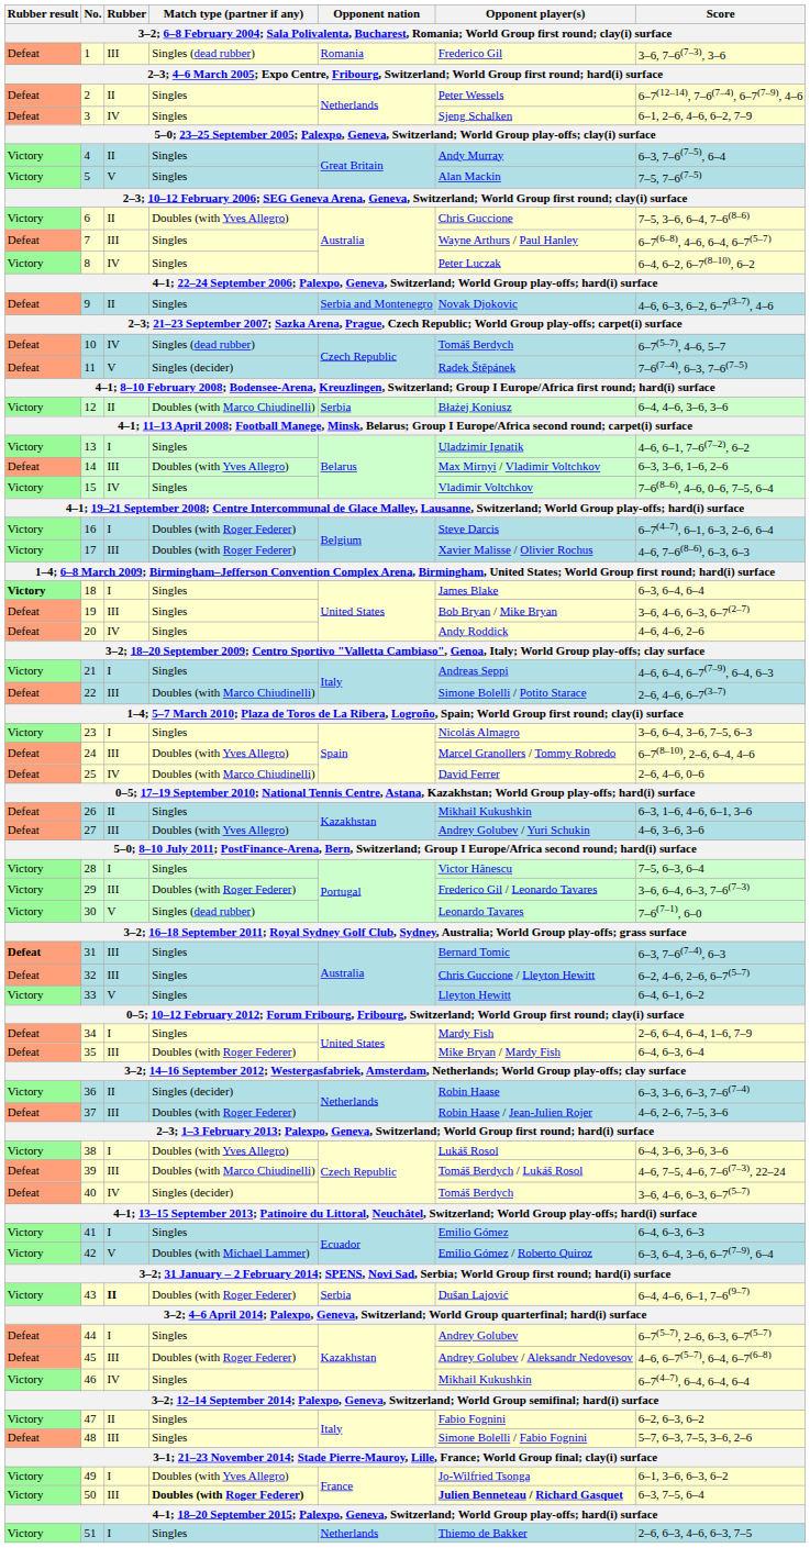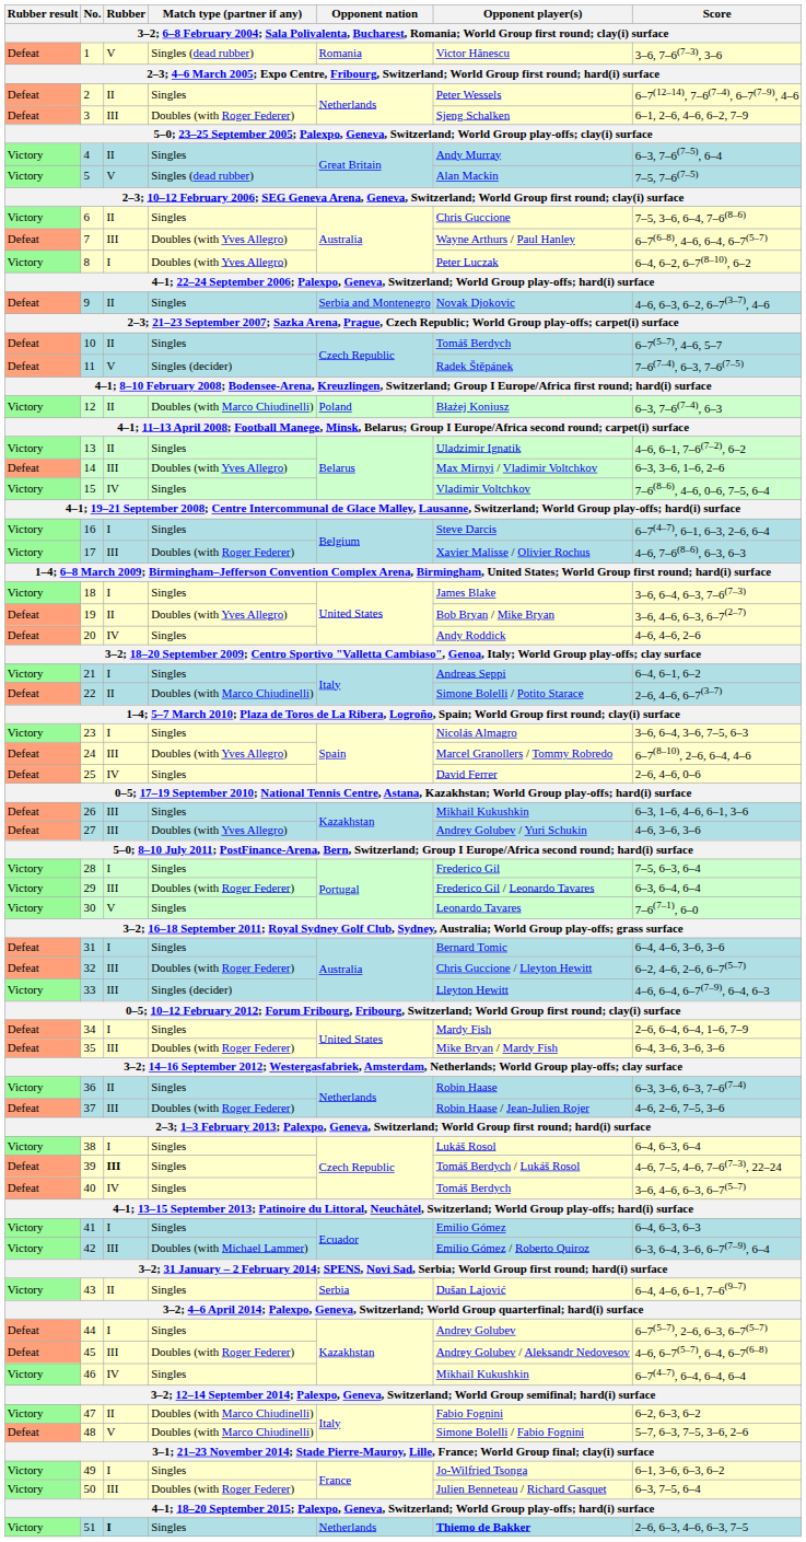 <table class=wikitable>
 <tr>
 <th scope="col">Rubber result</th>
 <th scope="col">No.</th>
 <th scope="col">Rubber</th>
 <th scope="col">Match type (partner if any)</th>
 <th scope="col">Opponent nation</th>
 <th scope="col">Opponent player(s)</th>
 <th scope="col">Score</th>
 </tr>
 <tr>
 <th colspan=7>3–2; <a href='#'>6–8 February 2004</a>; <a href='#'>Sala Polivalenta</a>, <a href='#'>Bucharest</a>, Romania; World Group first round; clay(i) surface</th>
 </tr>
 <tr style="background:#ffc;">
 <td bgcolor=FFA07A>Defeat</td>
 <td>1</td>
-<td>III</td>
+<td>V</td>
 <td>Singles (<a href='#'>dead rubber</a>)</td>
 <td rowspan=1> <a href='#'>Romania</a></td>
-<td><a href='#'>Frederico Gil</a></td>
+<td><a href='#'>Victor Hănescu</a></td>
 <td>3–6, 7–6<sup>(7–3)</sup>, 3–6</td>
 </tr>
 <tr>
 <th colspan=7>2–3; <a href='#'>4–6 March 2005</a>; Expo Centre, <a href='#'>Fribourg</a>, Switzerland; World Group first round; hard(i) surface</th>
 </tr>
 <tr style="background:#ffc;">
 <td bgcolor=FFA07A>Defeat</td>
 <td>2</td>
 <td>II</td>
 <td>Singles</td>
 <td rowspan=2> <a href='#'>Netherlands</a></td>
 <td><a href='#'>Peter Wessels</a></td>
 <td>6–7<sup>(12–14)</sup>, 7–6<sup>(7–4)</sup>, 6–7<sup>(7–9)</sup>, 4–6</td>
 </tr>
 <tr style="background:#ffc;">
 <td bgcolor=FFA07A>Defeat</td>
 <td>3</td>
-<td>IV</td>
-<td>Singles</td>
+<td>III</td>
+<td>Doubles (with <a href='#'>Roger Federer</a>)</td>
 <td><a href='#'>Sjeng Schalken</a></td>
 <td>6–1, 2–6, 4–6, 6–2, 7–9</td>
 </tr>
 <tr>
 <th colspan=7>5–0; <a href='#'>23–25 September 2005</a>; <a href='#'>Palexpo</a>, <a href='#'>Geneva</a>, Switzerland; World Group play-offs; clay(i) surface</th>
 </tr>
 <tr style="background:#B0E0E6;">
 <td bgcolor=98FB98>Victory</td>
 <td>4</td>
 <td>II</td>
 <td>Singles</td>
 <td rowspan=2> <a href='#'>Great Britain</a></td>
 <td><a href='#'>Andy Murray</a></td>
 <td>6–3, 7–6<sup>(7–5)</sup>, 6–4</td>
 </tr>
 <tr style="background:#B0E0E6;">
 <td bgcolor=98FB98>Victory</td>
 <td>5</td>
 <td>V</td>
-<td>Singles</td>
+<td>Singles (<a href='#'>dead rubber</a>)</td>
 <td><a href='#'>Alan Mackin</a></td>
 <td>7–5, 7–6<sup>(7–5)</sup></td>
 </tr>
 <tr>
 <th colspan=7>2–3; <a href='#'>10–12 February 2006</a>; <a href='#'>SEG Geneva Arena</a>, <a href='#'>Geneva</a>, Switzerland; World Group first round; clay(i) surface</th>
 </tr>
 <tr style="background:#ffc;">
 <td bgcolor=98FB98>Victory</td>
 <td>6</td>
 <td>II</td>
-<td>Doubles (with <a href='#'>Yves Allegro</a>)</td>
+<td>Singles</td>
 <td rowspan=3> <a href='#'>Australia</a></td>
 <td><a href='#'>Chris Guccione</a></td>
 <td>7–5, 3–6, 6–4, 7–6<sup>(8–6)</sup></td>
 </tr>
 <tr style="background:#ffc;">
 <td bgcolor=FFA07A>Defeat</td>
 <td>7</td>
 <td>III</td>
-<td>Singles</td>
+<td>Doubles (with <a href='#'>Yves Allegro</a>)</td>
 <td><a href='#'>Wayne Arthurs</a> / <a href='#'>Paul Hanley</a></td>
 <td>6–7<sup>(6–8)</sup>, 4–6, 6–4, 6–7<sup>(5–7)</sup></td>
 </tr>
 <tr style="background:#ffc;">
 <td bgcolor=98FB98>Victory</td>
 <td>8</td>
-<td>IV</td>
-<td>Singles</td>
+<td>I</td>
+<td>Doubles (with <a href='#'>Yves Allegro</a>)</td>
 <td><a href='#'>Peter Luczak</a></td>
 <td>6–4, 6–2, 6–7<sup>(8–10)</sup>, 6–2</td>
 </tr>
 <tr>
 <th colspan=7>4–1; <a href='#'>22–24 September 2006</a>; <a href='#'>Palexpo</a>, <a href='#'>Geneva</a>, Switzerland; World Group play-offs; hard(i) surface</th>
 </tr>
 <tr style="background:#B0E0E6;">
 <td bgcolor=FFA07A>Defeat</td>
 <td>9</td>
 <td>II</td>
 <td>Singles</td>
 <td rowspan=1> <a href='#'>Serbia and Montenegro</a></td>
 <td><a href='#'>Novak Djokovic</a></td>
 <td>4–6, 6–3, 6–2, 6–7<sup>(3–7)</sup>, 4–6</td>
 </tr>
 <tr>
 <th colspan=7>2–3; <a href='#'>21–23 September 2007</a>; <a href='#'>Sazka Arena</a>, <a href='#'>Prague</a>, Czech Republic; World Group play-offs; carpet(i) surface</th>
 </tr>
 <tr style="background:#B0E0E6;">
 <td bgcolor=FFA07A>Defeat</td>
 <td>10</td>
-<td>IV</td>
-<td>Singles (<a href='#'>dead rubber</a>)</td>
+<td>II</td>
+<td>Singles</td>
 <td rowspan=2> <a href='#'>Czech Republic</a></td>
 <td><a href='#'>Tomáš Berdych</a></td>
 <td>6–7<sup>(5–7)</sup>, 4–6, 5–7</td>
 </tr>
 <tr style="background:#B0E0E6;">
 <td bgcolor=FFA07A>Defeat</td>
 <td>11</td>
 <td>V</td>
 <td>Singles (decider)</td>
 <td><a href='#'>Radek Štěpánek</a></td>
 <td>7–6<sup>(7–4)</sup>, 6–3, 7–6<sup>(7–5)</sup></td>
 </tr>
 <tr>
 <th colspan=7>4–1; <a href='#'>8–10 February 2008</a>; <a href='#'>Bodensee-Arena</a>, <a href='#'>Kreuzlingen</a>, Switzerland; Group I Europe/Africa first round; hard(i) surface</th>
 </tr>
 <tr style="background:#cfc;">
 <td bgcolor=98FB98>Victory</td>
 <td>12</td>
 <td>II</td>
 <td>Doubles (with <a href='#'>Marco Chiudinelli</a>)</td>
-<td> <a href='#'>Serbia</a></td>
+<td rowspan=1> <a href='#'>Poland</a></td>
 <td><a href='#'>Błażej Koniusz</a></td>
-<td>6–4, 4–6, 3–6, 3–6</td>
+<td>6–3, 7–6<sup>(7–4)</sup>, 6–3</td>
 </tr>
 <tr>
 <th colspan=7>4–1; <a href='#'>11–13 April 2008</a>; <a href='#'>Football Manege</a>, <a href='#'>Minsk</a>, Belarus; Group I Europe/Africa second round; carpet(i) surface</th>
 </tr>
 <tr style="background:#cfc;">
 <td bgcolor=98FB98>Victory</td>
 <td>13</td>
-<td>I</td>
+<td>II</td>
 <td>Singles</td>
 <td rowspan=3> <a href='#'>Belarus</a></td>
 <td><a href='#'>Uladzimir Ignatik</a></td>
 <td>4–6, 6–1, 7–6<sup>(7–2)</sup>, 6–2</td>
 </tr>
 <tr style="background:#cfc;">
 <td bgcolor=FFA07A>Defeat</td>
 <td>14</td>
 <td>III</td>
 <td>Doubles (with <a href='#'>Yves Allegro</a>)</td>
 <td><a href='#'>Max Mirnyi</a> / <a href='#'>Vladimir Voltchkov</a></td>
 <td>6–3, 3–6, 1–6, 2–6</td>
 </tr>
 <tr style="background:#cfc;">
 <td bgcolor=98FB98>Victory</td>
 <td>15</td>
 <td>IV</td>
 <td>Singles</td>
 <td><a href='#'>Vladimir Voltchkov</a></td>
 <td>7–6<sup>(8–6)</sup>, 4–6, 0–6, 7–5, 6–4</td>
 </tr>
 <tr>
 <th colspan=7>4–1; <a href='#'>19–21 September 2008</a>; <a href='#'>Centre Intercommunal de Glace Malley</a>, <a href='#'>Lausanne</a>, Switzerland; World Group play-offs; hard(i) surface</th>
 </tr>
 <tr style="background:#B0E0E6;">
 <td bgcolor=98FB98>Victory</td>
 <td>16</td>
 <td>I</td>
-<td>Doubles (with <a href='#'>Roger Federer</a>)</td>
+<td>Singles</td>
 <td rowspan=2> <a href='#'>Belgium</a></td>
 <td><a href='#'>Steve Darcis</a></td>
 <td>6–7<sup>(4–7)</sup>, 6–1, 6–3, 2–6, 6–4</td>
 </tr>
 <tr style="background:#B0E0E6;">
 <td bgcolor=98FB98>Victory</td>
 <td>17</td>
 <td>III</td>
 <td>Doubles (with <a href='#'>Roger Federer</a>)</td>
 <td><a href='#'>Xavier Malisse</a> / <a href='#'>Olivier Rochus</a></td>
 <td>4–6, 7–6<sup>(8–6)</sup>, 6–3, 6–3</td>
 </tr>
 <tr>
 <th colspan=7>1–4; <a href='#'>6–8 March 2009</a>; <a href='#'>Birmingham–Jefferson Convention Complex Arena</a>, <a href='#'>Birmingham</a>, United States; World Group first round; hard(i) surface</th>
 </tr>
 <tr style="background:#ffc;">
-<td bgcolor=98FB98><strong>Victory</strong></td>
+<td bgcolor=98FB98>Victory</td>
 <td>18</td>
 <td>I</td>
 <td>Singles</td>
 <td rowspan=3> <a href='#'>United States</a></td>
 <td><a href='#'>James Blake</a></td>
-<td>6–3, 6–4, 6–4</td>
+<td>3–6, 6–4, 6–3, 7–6<sup>(7–3)</sup></td>
 </tr>
 <tr style="background:#ffc;">
 <td bgcolor=FFA07A>Defeat</td>
 <td>19</td>
-<td>III</td>
-<td>Singles</td>
+<td>II</td>
+<td>Doubles (with <a href='#'>Yves Allegro</a>)</td>
 <td><a href='#'>Bob Bryan</a> / <a href='#'>Mike Bryan</a></td>
 <td>3–6, 4–6, 6–3, 6–7<sup>(2–7)</sup></td>
 </tr>
 <tr style="background:#ffc;">
 <td bgcolor=FFA07A>Defeat</td>
 <td>20</td>
 <td>IV</td>
 <td>Singles</td>
 <td><a href='#'>Andy Roddick</a></td>
 <td>4–6, 4–6, 2–6</td>
 </tr>
 <tr>
 <th colspan=7>3–2; <a href='#'>18–20 September 2009</a>; <a href='#'>Centro Sportivo "Valletta Cambiaso"</a>, <a href='#'>Genoa</a>, Italy; World Group play-offs; clay surface</th>
 </tr>
 <tr style="background:#B0E0E6;">
 <td bgcolor=98FB98>Victory</td>
 <td>21</td>
 <td>I</td>
 <td>Singles</td>
 <td rowspan=2> <a href='#'>Italy</a></td>
 <td><a href='#'>Andreas Seppi</a></td>
-<td>4–6, 6–4, 6–7<sup>(7–9)</sup>, 6–4, 6–3</td>
+<td>6–4, 6–1, 6–2</td>
 </tr>
 <tr style="background:#B0E0E6;">
 <td bgcolor=FFA07A>Defeat</td>
 <td>22</td>
-<td>III</td>
+<td>II</td>
 <td>Doubles (with <a href='#'>Marco Chiudinelli</a>)</td>
 <td><a href='#'>Simone Bolelli</a> / <a href='#'>Potito Starace</a></td>
 <td>2–6, 4–6, 6–7<sup>(3–7)</sup></td>
 </tr>
 <tr>
 <th colspan=7>1–4; <a href='#'>5–7 March 2010</a>; <a href='#'>Plaza de Toros de La Ribera</a>, <a href='#'>Logroño</a>, Spain; World Group first round; clay(i) surface</th>
 </tr>
 <tr style="background:#ffc;">
 <td bgcolor=98FB98>Victory</td>
 <td>23</td>
 <td>I</td>
 <td>Singles</td>
 <td rowspan=3> <a href='#'>Spain</a></td>
 <td><a href='#'>Nicolás Almagro</a></td>
 <td>3–6, 6–4, 3–6, 7–5, 6–3</td>
 </tr>
 <tr style="background:#ffc;">
 <td bgcolor=FFA07A>Defeat</td>
 <td>24</td>
 <td>III</td>
 <td>Doubles (with <a href='#'>Yves Allegro</a>)</td>
 <td><a href='#'>Marcel Granollers</a> / <a href='#'>Tommy Robredo</a></td>
 <td>6–7<sup>(8–10)</sup>, 2–6, 6–4, 4–6</td>
 </tr>
 <tr style="background:#ffc;">
 <td bgcolor=FFA07A>Defeat</td>
 <td>25</td>
 <td>IV</td>
-<td>Doubles (with <a href='#'>Marco Chiudinelli</a>)</td>
+<td>Singles</td>
 <td><a href='#'>David Ferrer</a></td>
 <td>2–6, 4–6, 0–6</td>
 </tr>
 <tr>
 <th colspan=7>0–5; <a href='#'>17–19 September 2010</a>; <a href='#'>National Tennis Centre</a>, <a href='#'>Astana</a>, Kazakhstan; World Group play-offs; hard(i) surface</th>
 </tr>
 <tr style="background:#B0E0E6;">
 <td bgcolor=FFA07A>Defeat</td>
 <td>26</td>
-<td>II</td>
+<td>III</td>
 <td>Singles</td>
 <td rowspan=2> <a href='#'>Kazakhstan</a></td>
 <td><a href='#'>Mikhail Kukushkin</a></td>
 <td>6–3, 1–6, 4–6, 6–1, 3–6</td>
 </tr>
 <tr style="background:#B0E0E6;">
 <td bgcolor=FFA07A>Defeat</td>
 <td>27</td>
 <td>III</td>
 <td>Doubles (with <a href='#'>Yves Allegro</a>)</td>
 <td><a href='#'>Andrey Golubev</a> / <a href='#'>Yuri Schukin</a></td>
 <td>4–6, 3–6, 3–6</td>
 </tr>
 <tr>
 <th colspan=7>5–0; <a href='#'>8–10 July 2011</a>; <a href='#'>PostFinance-Arena</a>, <a href='#'>Bern</a>, Switzerland; Group I Europe/Africa second round; hard(i) surface</th>
 </tr>
 <tr style="background:#cfc;">
 <td bgcolor=98FB98>Victory</td>
 <td>28</td>
 <td>I</td>
 <td>Singles</td>
 <td rowspan=3> <a href='#'>Portugal</a></td>
-<td><a href='#'>Victor Hănescu</a></td>
+<td><a href='#'>Frederico Gil</a></td>
 <td>7–5, 6–3, 6–4</td>
 </tr>
 <tr style="background:#cfc;">
 <td bgcolor=98FB98>Victory</td>
 <td>29</td>
 <td>III</td>
 <td>Doubles (with <a href='#'>Roger Federer</a>)</td>
 <td><a href='#'>Frederico Gil</a> / <a href='#'>Leonardo Tavares</a></td>
-<td>3–6, 6–4, 6–3, 7–6<sup>(7–3)</sup></td>
+<td>6–3, 6–4, 6–4</td>
 </tr>
 <tr style="background:#cfc;">
 <td bgcolor=98FB98>Victory</td>
 <td>30</td>
 <td>V</td>
-<td>Singles (<a href='#'>dead rubber</a>)</td>
+<td>Singles</td>
 <td><a href='#'>Leonardo Tavares</a></td>
 <td>7–6<sup>(7–1)</sup>, 6–0</td>
 </tr>
 <tr>
 <th colspan=7>3–2; <a href='#'>16–18 September 2011</a>; <a href='#'>Royal Sydney Golf Club</a>, <a href='#'>Sydney</a>, Australia; World Group play-offs; grass surface</th>
 </tr>
 <tr style="background:#B0E0E6;">
-<td bgcolor=FFA07A><strong>Defeat</strong></td>
+<td bgcolor=FFA07A>Defeat</td>
 <td>31</td>
-<td>III</td>
+<td>I</td>
 <td>Singles</td>
 <td rowspan=3> <a href='#'>Australia</a></td>
 <td><a href='#'>Bernard Tomic</a></td>
-<td>6–3, 7–6<sup>(7–4)</sup>, 6–3</td>
+<td>6–4, 4–6, 3–6, 3–6</td>
 </tr>
 <tr style="background:#B0E0E6;">
 <td bgcolor=FFA07A>Defeat</td>
 <td>32</td>
 <td>III</td>
-<td>Singles</td>
+<td>Doubles (with <a href='#'>Roger Federer</a>)</td>
 <td><a href='#'>Chris Guccione</a> / <a href='#'>Lleyton Hewitt</a></td>
 <td>6–2, 4–6, 2–6, 6–7<sup>(5–7)</sup></td>
 </tr>
 <tr style="background:#B0E0E6;">
 <td bgcolor=98FB98>Victory</td>
 <td>33</td>
-<td>V</td>
-<td>Singles</td>
+<td>III</td>
+<td>Singles (decider)</td>
 <td><a href='#'>Lleyton Hewitt</a></td>
-<td>6–4, 6–1, 6–2</td>
+<td>4–6, 6–4, 6–7<sup>(7–9)</sup>, 6–4, 6–3</td>
 </tr>
 <tr>
 <th colspan=7>0–5; <a href='#'>10–12 February 2012</a>; <a href='#'>Forum Fribourg</a>, <a href='#'>Fribourg</a>, Switzerland; World Group first round; clay(i) surface</th>
 </tr>
 <tr style="background:#ffc;">
 <td bgcolor=FFA07A>Defeat</td>
 <td>34</td>
 <td>I</td>
 <td>Singles</td>
 <td rowspan=2> <a href='#'>United States</a></td>
 <td><a href='#'>Mardy Fish</a></td>
 <td>2–6, 6–4, 6–4, 1–6, 7–9</td>
 </tr>
 <tr style="background:#ffc;">
 <td bgcolor=FFA07A>Defeat</td>
 <td>35</td>
 <td>III</td>
 <td>Doubles (with <a href='#'>Roger Federer</a>)</td>
 <td><a href='#'>Mike Bryan</a> / <a href='#'>Mardy Fish</a></td>
-<td>6–4, 6–3, 6–4</td>
+<td>6–4, 3–6, 3–6, 3–6</td>
 </tr>
 <tr>
 <th colspan=7>3–2; <a href='#'>14–16 September 2012</a>; <a href='#'>Westergasfabriek</a>, <a href='#'>Amsterdam</a>, Netherlands; World Group play-offs; clay surface</th>
 </tr>
 <tr style="background:#B0E0E6;">
 <td bgcolor=98FB98>Victory</td>
 <td>36</td>
 <td>II</td>
-<td>Singles (decider)</td>
+<td>Singles</td>
 <td rowspan=2> <a href='#'>Netherlands</a></td>
 <td><a href='#'>Robin Haase</a></td>
 <td>6–3, 3–6, 6–3, 7–6<sup>(7–4)</sup></td>
 </tr>
 <tr style="background:#B0E0E6;">
 <td bgcolor=FFA07A>Defeat</td>
 <td>37</td>
 <td>III</td>
 <td>Doubles (with <a href='#'>Roger Federer</a>)</td>
 <td><a href='#'>Robin Haase</a> / <a href='#'>Jean-Julien Rojer</a></td>
 <td>4–6, 2–6, 7–5, 3–6</td>
 </tr>
 <tr>
 <th colspan=7>2–3; <a href='#'>1–3 February 2013</a>; <a href='#'>Palexpo</a>, <a href='#'>Geneva</a>, Switzerland; World Group first round; hard(i) surface</th>
 </tr>
 <tr style="background:#ffc;">
 <td bgcolor=98FB98>Victory</td>
 <td>38</td>
 <td>I</td>
-<td>Doubles (with <a href='#'>Yves Allegro</a>)</td>
+<td>Singles</td>
 <td rowspan=3> <a href='#'>Czech Republic</a></td>
 <td><a href='#'>Lukáš Rosol</a></td>
-<td>6–4, 3–6, 3–6, 3–6</td>
+<td>6–4, 6–3, 6–4</td>
 </tr>
 <tr style="background:#ffc;">
 <td bgcolor=FFA07A>Defeat</td>
 <td>39</td>
-<td>III</td>
-<td>Doubles (with <a href='#'>Marco Chiudinelli</a>)</td>
+<td><strong>III</strong></td>
+<td>Singles</td>
 <td><a href='#'>Tomáš Berdych</a> / <a href='#'>Lukáš Rosol</a></td>
 <td>4–6, 7–5, 4–6, 7–6<sup>(7–3)</sup>, 22–24</td>
 </tr>
 <tr style="background:#ffc;">
 <td bgcolor=FFA07A>Defeat</td>
 <td>40</td>
 <td>IV</td>
-<td>Singles (decider)</td>
+<td>Singles</td>
 <td><a href='#'>Tomáš Berdych</a></td>
 <td>3–6, 4–6, 6–3, 6–7<sup>(5–7)</sup></td>
 </tr>
 <tr>
 <th colspan=7>4–1; <a href='#'>13–15 September 2013</a>; <a href='#'>Patinoire du Littoral</a>, <a href='#'>Neuchâtel</a>, Switzerland; World Group play-offs; hard(i) surface</th>
 </tr>
 <tr style="background:#B0E0E6;">
 <td bgcolor=98FB98>Victory</td>
 <td>41</td>
 <td>I</td>
 <td>Singles</td>
 <td rowspan=2> <a href='#'>Ecuador</a></td>
 <td><a href='#'>Emilio Gómez</a></td>
 <td>6–4, 6–3, 6–3</td>
 </tr>
 <tr style="background:#B0E0E6;">
 <td bgcolor=98FB98>Victory</td>
 <td>42</td>
-<td>V</td>
+<td>III</td>
 <td>Doubles (with <a href='#'>Michael Lammer</a>)</td>
 <td><a href='#'>Emilio Gómez</a> / <a href='#'>Roberto Quiroz</a></td>
 <td>6–3, 6–4, 3–6, 6–7<sup>(7–9)</sup>, 6–4</td>
 </tr>
 <tr>
 <th colspan=7>3–2; <a href='#'>31 January – 2 February 2014</a>; <a href='#'>SPENS</a>, <a href='#'>Novi Sad</a>, Serbia; World Group first round; hard(i) surface</th>
 </tr>
 <tr style="background:#ffc;">
 <td bgcolor=98FB98>Victory</td>
 <td>43</td>
-<td><strong>II</strong></td>
-<td>Doubles (with <a href='#'>Roger Federer</a>)</td>
+<td>II</td>
+<td>Singles</td>
 <td> <a href='#'>Serbia</a></td>
 <td><a href='#'>Dušan Lajović</a></td>
 <td>6–4, 4–6, 6–1, 7–6<sup>(9–7)</sup></td>
 </tr>
 <tr>
 <th colspan=7>3–2; <a href='#'>4–6 April 2014</a>; <a href='#'>Palexpo</a>, <a href='#'>Geneva</a>, Switzerland; World Group quarterfinal; hard(i) surface</th>
 </tr>
 <tr style="background:#ffc;">
 <td bgcolor=FFA07A>Defeat</td>
 <td>44</td>
 <td>I</td>
 <td>Singles</td>
 <td rowspan=3> <a href='#'>Kazakhstan</a></td>
 <td><a href='#'>Andrey Golubev</a></td>
 <td>6–7<sup>(5–7)</sup>, 2–6, 6–3, 6–7<sup>(5–7)</sup></td>
 </tr>
 <tr style="background:#ffc;">
 <td bgcolor=FFA07A>Defeat</td>
 <td>45</td>
 <td>III</td>
 <td>Doubles (with <a href='#'>Roger Federer</a>)</td>
 <td><a href='#'>Andrey Golubev</a> / <a href='#'>Aleksandr Nedovesov</a></td>
 <td>4–6, 6–7<sup>(5–7)</sup>, 6–4, 6–7<sup>(6–8)</sup></td>
 </tr>
 <tr style="background:#ffc;">
 <td bgcolor=98FB98>Victory</td>
 <td>46</td>
 <td>IV</td>
 <td>Singles</td>
 <td><a href='#'>Mikhail Kukushkin</a></td>
 <td>6–7<sup>(4–7)</sup>, 6–4, 6–4, 6–4</td>
 </tr>
 <tr>
 <th colspan=7>3–2; <a href='#'>12–14 September 2014</a>; <a href='#'>Palexpo</a>, <a href='#'>Geneva</a>, Switzerland; World Group semifinal; hard(i) surface</th>
 </tr>
 <tr style="background:#ffc;">
 <td bgcolor=98FB98>Victory</td>
 <td>47</td>
 <td>II</td>
-<td>Singles</td>
+<td>Doubles (with <a href='#'>Marco Chiudinelli</a>)</td>
 <td rowspan=2> <a href='#'>Italy</a></td>
 <td><a href='#'>Fabio Fognini</a></td>
 <td>6–2, 6–3, 6–2</td>
 </tr>
 <tr style="background:#ffc;">
 <td bgcolor=FFA07A>Defeat</td>
 <td>48</td>
-<td>III</td>
-<td>Singles</td>
+<td>V</td>
+<td>Doubles (with <a href='#'>Marco Chiudinelli</a>)</td>
 <td><a href='#'>Simone Bolelli</a> / <a href='#'>Fabio Fognini</a></td>
 <td>5–7, 6–3, 7–5, 3–6, 2–6</td>
 </tr>
 <tr>
 <th colspan=7>3–1; <a href='#'>21–23 November 2014</a>; <a href='#'>Stade Pierre-Mauroy</a>, <a href='#'>Lille</a>, France; World Group final; clay(i) surface</th>
 </tr>
 <tr style="background:#ffc;">
 <td bgcolor=98FB98>Victory</td>
 <td>49</td>
 <td>I</td>
-<td>Doubles (with <a href='#'>Yves Allegro</a>)</td>
+<td>Singles</td>
 <td rowspan=2> <a href='#'>France</a></td>
 <td><a href='#'>Jo-Wilfried Tsonga</a></td>
 <td>6–1, 3–6, 6–3, 6–2</td>
 </tr>
 <tr style="background:#ffc;">
 <td bgcolor=98FB98>Victory</td>
 <td>50</td>
 <td>III</td>
-<td><strong>Doubles (with <a href='#'>Roger Federer</a>)</strong></td>
-<td><strong><a href='#'>Julien Benneteau</a> / <a href='#'>Richard Gasquet</a></strong></td>
+<td>Doubles (with <a href='#'>Roger Federer</a>)</td>
+<td><a href='#'>Julien Benneteau</a> / <a href='#'>Richard Gasquet</a></td>
 <td>6–3, 7–5, 6–4</td>
 </tr>
 <tr>
 <th colspan=7>4–1; <a href='#'>18–20 September 2015</a>; <a href='#'>Palexpo</a>, <a href='#'>Geneva</a>, Switzerland; World Group play-offs; hard(i) surface</th>
 </tr>
 <tr style="background:#B0E0E6;">
 <td bgcolor=98FB98>Victory</td>
 <td>51</td>
-<td>I</td>
+<td><strong>I</strong></td>
 <td>Singles</td>
 <td rowspan=1> <a href='#'>Netherlands</a></td>
-<td><a href='#'>Thiemo de Bakker</a></td>
+<td><strong><a href='#'>Thiemo de Bakker</a></strong></td>
 <td>2–6, 6–3, 4–6, 6–3, 7–5</td>
 </tr>
 </table>
